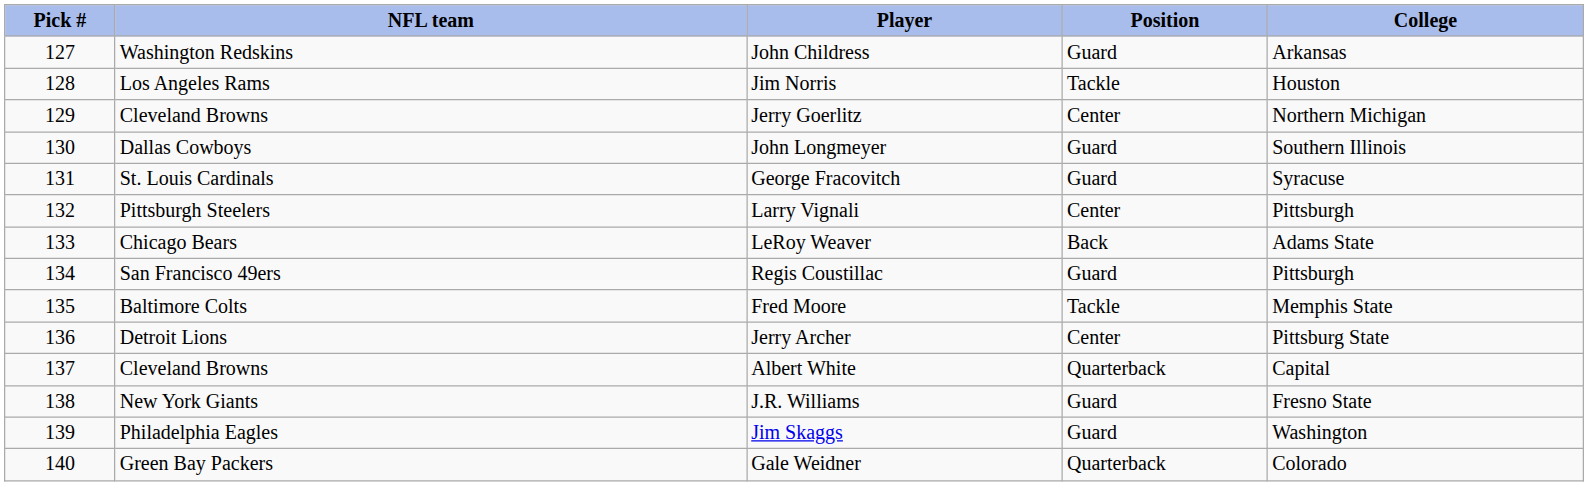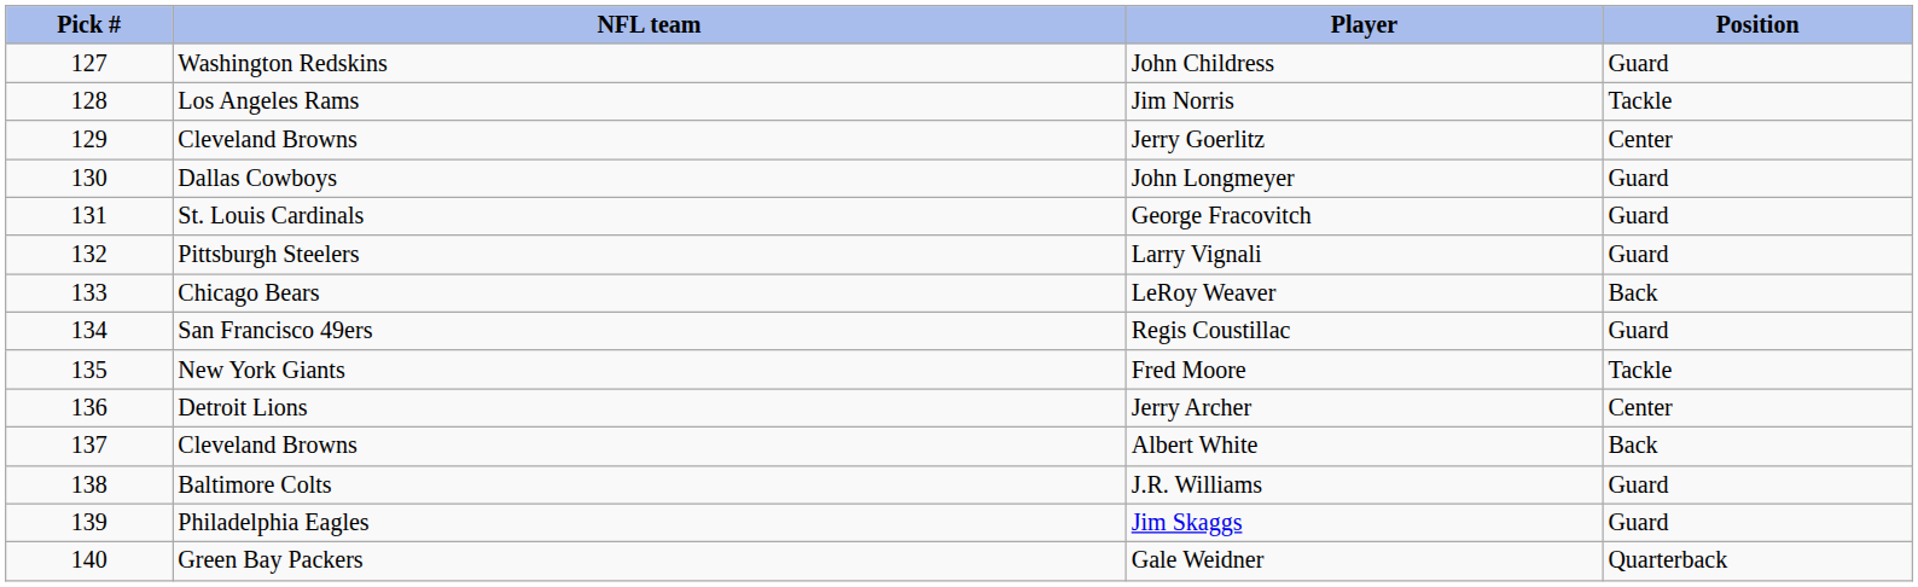 <table class="wikitable sortable sortable" style="width: 100%">
 <tr>
 <th style="background:#a8bdec; width:7%;">Pick #</th>
 <th style="width:40%; background:#a8bdec;">NFL team</th>
 <th style="width:20%; background:#a8bdec;">Player</th>
 <th style="width:13%; background:#a8bdec;">Position</th>
-<th style="background:#A8BDEC;">College</th>
 </tr>
 <tr>
 <td align=center>127</td>
 <td>Washington Redskins</td>
 <td>John Childress</td>
 <td>Guard</td>
-<td>Arkansas</td>
 </tr>
 <tr>
 <td align=center>128</td>
 <td>Los Angeles Rams</td>
 <td>Jim Norris</td>
 <td>Tackle</td>
-<td>Houston</td>
 </tr>
 <tr>
 <td align=center>129</td>
 <td>Cleveland Browns</td>
 <td>Jerry Goerlitz</td>
 <td>Center</td>
-<td>Northern Michigan</td>
 </tr>
 <tr>
 <td align=center>130</td>
 <td>Dallas Cowboys</td>
 <td>John Longmeyer</td>
 <td>Guard</td>
-<td>Southern Illinois</td>
 </tr>
 <tr>
 <td align=center>131</td>
 <td>St. Louis Cardinals</td>
 <td>George Fracovitch</td>
 <td>Guard</td>
-<td>Syracuse</td>
 </tr>
 <tr>
 <td align=center>132</td>
 <td>Pittsburgh Steelers</td>
 <td>Larry Vignali</td>
-<td>Center</td>
-<td>Pittsburgh</td>
+<td>Guard</td>
 </tr>
 <tr>
 <td align=center>133</td>
 <td>Chicago Bears</td>
 <td>LeRoy Weaver</td>
 <td>Back</td>
-<td>Adams State</td>
 </tr>
 <tr>
 <td align=center>134</td>
 <td>San Francisco 49ers</td>
 <td>Regis Coustillac</td>
 <td>Guard</td>
-<td>Pittsburgh</td>
 </tr>
 <tr>
 <td align=center>135</td>
-<td>Baltimore Colts</td>
+<td>New York Giants</td>
 <td>Fred Moore</td>
 <td>Tackle</td>
-<td>Memphis State</td>
 </tr>
 <tr>
 <td align=center>136</td>
 <td>Detroit Lions</td>
 <td>Jerry Archer</td>
 <td>Center</td>
-<td>Pittsburg State</td>
 </tr>
 <tr>
 <td align=center>137</td>
 <td>Cleveland Browns</td>
 <td>Albert White</td>
-<td>Quarterback</td>
-<td>Capital</td>
+<td>Back</td>
 </tr>
 <tr>
 <td align=center>138</td>
-<td>New York Giants</td>
+<td>Baltimore Colts</td>
 <td>J.R. Williams</td>
 <td>Guard</td>
-<td>Fresno State</td>
 </tr>
 <tr>
 <td align=center>139</td>
 <td>Philadelphia Eagles</td>
 <td><a href='#'>Jim Skaggs</a></td>
 <td>Guard</td>
-<td>Washington</td>
 </tr>
 <tr>
 <td align=center>140</td>
 <td>Green Bay Packers</td>
 <td>Gale Weidner</td>
 <td>Quarterback</td>
-<td>Colorado</td>
 </tr>
 </table>
